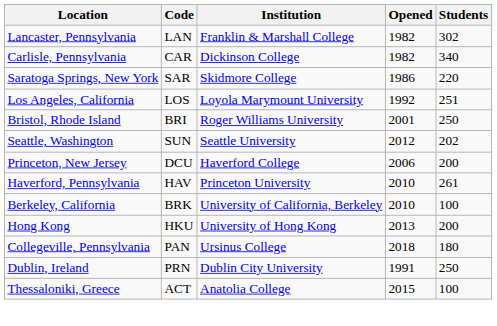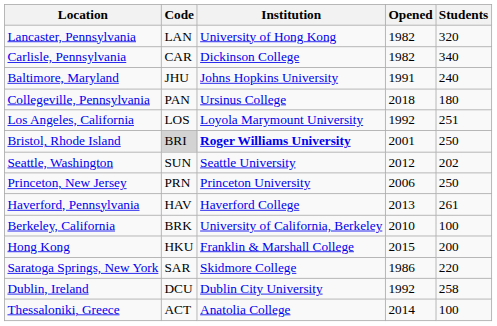 <table class="wikitable">
 <tr>
 <th>Location</th>
 <th>Code</th>
 <th>Institution</th>
 <th>Opened</th>
 <th>Students</th>
 </tr>
 <tr>
 <td><a href='#'>Lancaster, Pennsylvania</a></td>
 <td>LAN</td>
-<td><a href='#'>Franklin & Marshall College</a></td>
+<td><a href='#'>University of Hong Kong</a></td>
 <td>1982</td>
-<td>302</td>
+<td>320</td>
 </tr>
 <tr>
 <td><a href='#'>Carlisle, Pennsylvania</a></td>
 <td>CAR</td>
 <td><a href='#'>Dickinson College</a></td>
 <td>1982</td>
 <td>340</td>
 </tr>
 <tr>
-<td><a href='#'>Saratoga Springs, New York</a></td>
-<td>SAR</td>
-<td><a href='#'>Skidmore College</a></td>
-<td>1986</td>
-<td>220</td>
+<td><a href='#'>Baltimore, Maryland</a></td>
+<td>JHU</td>
+<td><a href='#'>Johns Hopkins University</a></td>
+<td>1991</td>
+<td>240</td>
+</tr>
+<tr>
+<td><a href='#'>Collegeville, Pennsylvania</a></td>
+<td>PAN</td>
+<td><a href='#'>Ursinus College</a></td>
+<td>2018</td>
+<td>180</td>
 </tr>
 <tr>
 <td><a href='#'>Los Angeles, California</a></td>
 <td>LOS</td>
 <td><a href='#'>Loyola Marymount University</a></td>
 <td>1992</td>
 <td>251</td>
 </tr>
 <tr>
 <td><a href='#'>Bristol, Rhode Island</a></td>
-<td>BRI</td>
-<td><a href='#'>Roger Williams University</a></td>
+<td style="background: lightgrey;">BRI</td>
+<td><strong><a href='#'>Roger Williams University</a></strong></td>
 <td>2001</td>
 <td>250</td>
 </tr>
 <tr>
 <td><a href='#'>Seattle, Washington</a></td>
 <td>SUN</td>
 <td><a href='#'>Seattle University</a></td>
 <td>2012</td>
 <td>202</td>
 </tr>
 <tr>
 <td><a href='#'>Princeton, New Jersey</a></td>
-<td>DCU</td>
-<td><a href='#'>Haverford College</a></td>
+<td>PRN</td>
+<td><a href='#'>Princeton University</a></td>
 <td>2006</td>
-<td>200</td>
+<td>250</td>
 </tr>
 <tr>
 <td><a href='#'>Haverford, Pennsylvania</a></td>
 <td>HAV</td>
-<td><a href='#'>Princeton University</a></td>
-<td>2010</td>
+<td><a href='#'>Haverford College</a></td>
+<td>2013</td>
 <td>261</td>
 </tr>
 <tr>
 <td><a href='#'>Berkeley, California</a></td>
 <td>BRK</td>
 <td><a href='#'>University of California, Berkeley</a></td>
 <td>2010</td>
 <td>100</td>
 </tr>
 <tr>
 <td><a href='#'>Hong Kong</a></td>
 <td>HKU</td>
-<td><a href='#'>University of Hong Kong</a></td>
-<td>2013</td>
+<td><a href='#'>Franklin & Marshall College</a></td>
+<td>2015</td>
 <td>200</td>
 </tr>
 <tr>
-<td><a href='#'>Collegeville, Pennsylvania</a></td>
-<td>PAN</td>
-<td><a href='#'>Ursinus College</a></td>
-<td>2018</td>
-<td>180</td>
+<td><a href='#'>Saratoga Springs, New York</a></td>
+<td>SAR</td>
+<td><a href='#'>Skidmore College</a></td>
+<td>1986</td>
+<td>220</td>
 </tr>
 <tr>
 <td><a href='#'>Dublin, Ireland</a></td>
-<td>PRN</td>
+<td>DCU</td>
 <td><a href='#'>Dublin City University</a></td>
-<td>1991</td>
-<td>250</td>
+<td>1992</td>
+<td>258</td>
 </tr>
 <tr>
 <td><a href='#'>Thessaloniki, Greece</a></td>
 <td>ACT</td>
 <td><a href='#'>Anatolia College</a></td>
-<td>2015</td>
+<td>2014</td>
 <td>100</td>
 </tr>
 </table>
